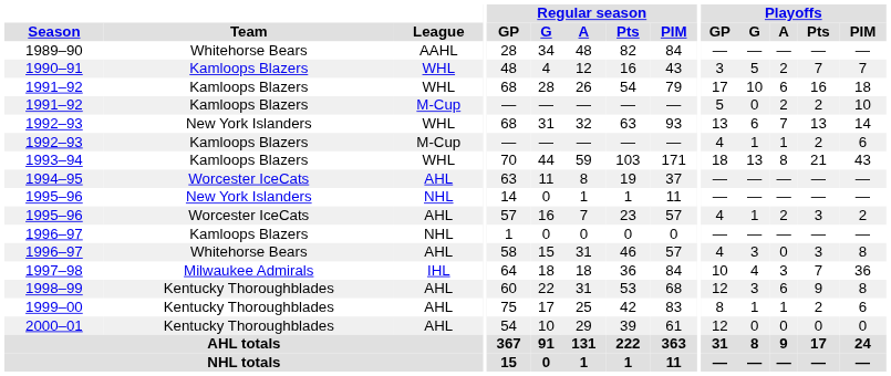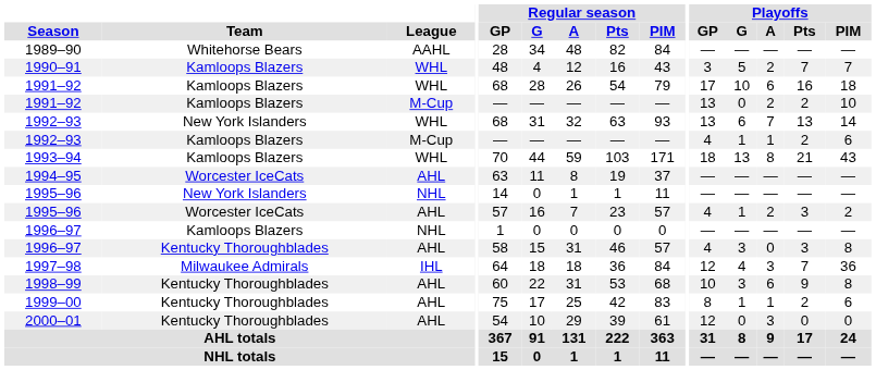 <table border="0" cellpadding="1" cellspacing="0" style="text-align:center; width:60em">
 <tr bgcolor="#e0e0e0">
 <th colspan="3" bgcolor="#ffffff"></th>
 <th rowspan="100" bgcolor="#ffffff"></th>
 <th colspan="5"><a href='#'>Regular season</a></th>
 <th rowspan="100" bgcolor="#ffffff"></th>
 <th colspan="5"><a href='#'>Playoffs</a></th>
 </tr>
 <tr bgcolor="#e0e0e0">
 <th><a href='#'>Season</a></th>
 <th>Team</th>
 <th>League</th>
 <th>GP</th>
 <th><a href='#'>G</a></th>
 <th><a href='#'>A</a></th>
 <th><a href='#'>Pts</a></th>
 <th><a href='#'>PIM</a></th>
 <th>GP</th>
 <th>G</th>
 <th>A</th>
 <th>Pts</th>
 <th>PIM</th>
 </tr>
 <tr>
 <td>1989–90</td>
 <td>Whitehorse Bears</td>
 <td>AAHL</td>
 <td>28</td>
 <td>34</td>
 <td>48</td>
 <td>82</td>
 <td>84</td>
 <td>—</td>
 <td>—</td>
 <td>—</td>
 <td>—</td>
 <td>—</td>
 </tr>
 <tr bgcolor="#f0f0f0">
 <td><a href='#'>1990–91</a></td>
 <td><a href='#'>Kamloops Blazers</a></td>
 <td><a href='#'>WHL</a></td>
 <td>48</td>
 <td>4</td>
 <td>12</td>
 <td>16</td>
 <td>43</td>
 <td>3</td>
 <td>5</td>
 <td>2</td>
 <td>7</td>
 <td>7</td>
 </tr>
 <tr>
 <td><a href='#'>1991–92</a></td>
 <td>Kamloops Blazers</td>
 <td>WHL</td>
 <td>68</td>
 <td>28</td>
 <td>26</td>
 <td>54</td>
 <td>79</td>
 <td>17</td>
 <td>10</td>
 <td>6</td>
 <td>16</td>
 <td>18</td>
 </tr>
 <tr bgcolor="#f0f0f0">
 <td><a href='#'>1991–92</a></td>
 <td>Kamloops Blazers</td>
 <td><a href='#'>M-Cup</a></td>
 <td>—</td>
 <td>—</td>
 <td>—</td>
 <td>—</td>
 <td>—</td>
-<td>5</td>
+<td>13</td>
 <td>0</td>
 <td>2</td>
 <td>2</td>
 <td>10</td>
 </tr>
 <tr>
 <td><a href='#'>1992–93</a></td>
 <td>New York Islanders</td>
 <td>WHL</td>
 <td>68</td>
 <td>31</td>
 <td>32</td>
 <td>63</td>
 <td>93</td>
 <td>13</td>
 <td>6</td>
 <td>7</td>
 <td>13</td>
 <td>14</td>
 </tr>
 <tr bgcolor="#f0f0f0">
 <td><a href='#'>1992–93</a></td>
 <td>Kamloops Blazers</td>
 <td>M-Cup</td>
 <td>—</td>
 <td>—</td>
 <td>—</td>
 <td>—</td>
 <td>—</td>
 <td>4</td>
 <td>1</td>
 <td>1</td>
 <td>2</td>
 <td>6</td>
 </tr>
 <tr>
 <td><a href='#'>1993–94</a></td>
 <td>Kamloops Blazers</td>
 <td>WHL</td>
 <td>70</td>
 <td>44</td>
 <td>59</td>
 <td>103</td>
 <td>171</td>
 <td>18</td>
 <td>13</td>
 <td>8</td>
 <td>21</td>
 <td>43</td>
 </tr>
 <tr bgcolor="#f0f0f0">
 <td><a href='#'>1994–95</a></td>
 <td><a href='#'>Worcester IceCats</a></td>
 <td><a href='#'>AHL</a></td>
 <td>63</td>
 <td>11</td>
 <td>8</td>
 <td>19</td>
 <td>37</td>
 <td>—</td>
 <td>—</td>
 <td>—</td>
 <td>—</td>
 <td>—</td>
 </tr>
 <tr>
 <td><a href='#'>1995–96</a></td>
 <td><a href='#'>New York Islanders</a></td>
 <td><a href='#'>NHL</a></td>
 <td>14</td>
 <td>0</td>
 <td>1</td>
 <td>1</td>
 <td>11</td>
 <td>—</td>
 <td>—</td>
 <td>—</td>
 <td>—</td>
 <td>—</td>
 </tr>
 <tr bgcolor="#f0f0f0">
 <td><a href='#'>1995–96</a></td>
 <td>Worcester IceCats</td>
 <td>AHL</td>
 <td>57</td>
 <td>16</td>
 <td>7</td>
 <td>23</td>
 <td>57</td>
 <td>4</td>
 <td>1</td>
 <td>2</td>
 <td>3</td>
 <td>2</td>
 </tr>
 <tr>
 <td><a href='#'>1996–97</a></td>
 <td>Kamloops Blazers</td>
 <td>NHL</td>
 <td>1</td>
 <td>0</td>
 <td>0</td>
 <td>0</td>
 <td>0</td>
 <td>—</td>
 <td>—</td>
 <td>—</td>
 <td>—</td>
 <td>—</td>
 </tr>
 <tr bgcolor="#f0f0f0">
 <td><a href='#'>1996–97</a></td>
-<td>Whitehorse Bears</td>
+<td><a href='#'>Kentucky Thoroughblades</a></td>
 <td>AHL</td>
 <td>58</td>
 <td>15</td>
 <td>31</td>
 <td>46</td>
 <td>57</td>
 <td>4</td>
 <td>3</td>
 <td>0</td>
 <td>3</td>
 <td>8</td>
 </tr>
 <tr>
 <td><a href='#'>1997–98</a></td>
 <td><a href='#'>Milwaukee Admirals</a></td>
 <td><a href='#'>IHL</a></td>
 <td>64</td>
 <td>18</td>
 <td>18</td>
 <td>36</td>
 <td>84</td>
-<td>10</td>
+<td>12</td>
 <td>4</td>
 <td>3</td>
 <td>7</td>
 <td>36</td>
 </tr>
 <tr bgcolor="#f0f0f0">
 <td><a href='#'>1998–99</a></td>
 <td>Kentucky Thoroughblades</td>
 <td>AHL</td>
 <td>60</td>
 <td>22</td>
 <td>31</td>
 <td>53</td>
 <td>68</td>
-<td>12</td>
+<td>10</td>
 <td>3</td>
 <td>6</td>
 <td>9</td>
 <td>8</td>
 </tr>
 <tr>
 <td><a href='#'>1999–00</a></td>
 <td>Kentucky Thoroughblades</td>
 <td>AHL</td>
 <td>75</td>
 <td>17</td>
 <td>25</td>
 <td>42</td>
 <td>83</td>
 <td>8</td>
 <td>1</td>
 <td>1</td>
 <td>2</td>
 <td>6</td>
 </tr>
 <tr bgcolor="#f0f0f0">
 <td><a href='#'>2000–01</a></td>
 <td>Kentucky Thoroughblades</td>
 <td>AHL</td>
 <td>54</td>
 <td>10</td>
 <td>29</td>
 <td>39</td>
 <td>61</td>
 <td>12</td>
 <td>0</td>
-<td>0</td>
+<td>3</td>
 <td>0</td>
 <td>0</td>
 </tr>
 <tr bgcolor="#e0e0e0">
 <th colspan="3">AHL totals</th>
 <th>367</th>
 <th>91</th>
 <th>131</th>
 <th>222</th>
 <th>363</th>
 <th>31</th>
 <th>8</th>
 <th>9</th>
 <th>17</th>
 <th>24</th>
 </tr>
 <tr bgcolor="#e0e0e0">
 <th colspan="3">NHL totals</th>
 <th>15</th>
 <th>0</th>
 <th>1</th>
 <th>1</th>
 <th>11</th>
 <th>—</th>
 <th>—</th>
 <th>—</th>
 <th>—</th>
 <th>—</th>
 </tr>
 </table>
